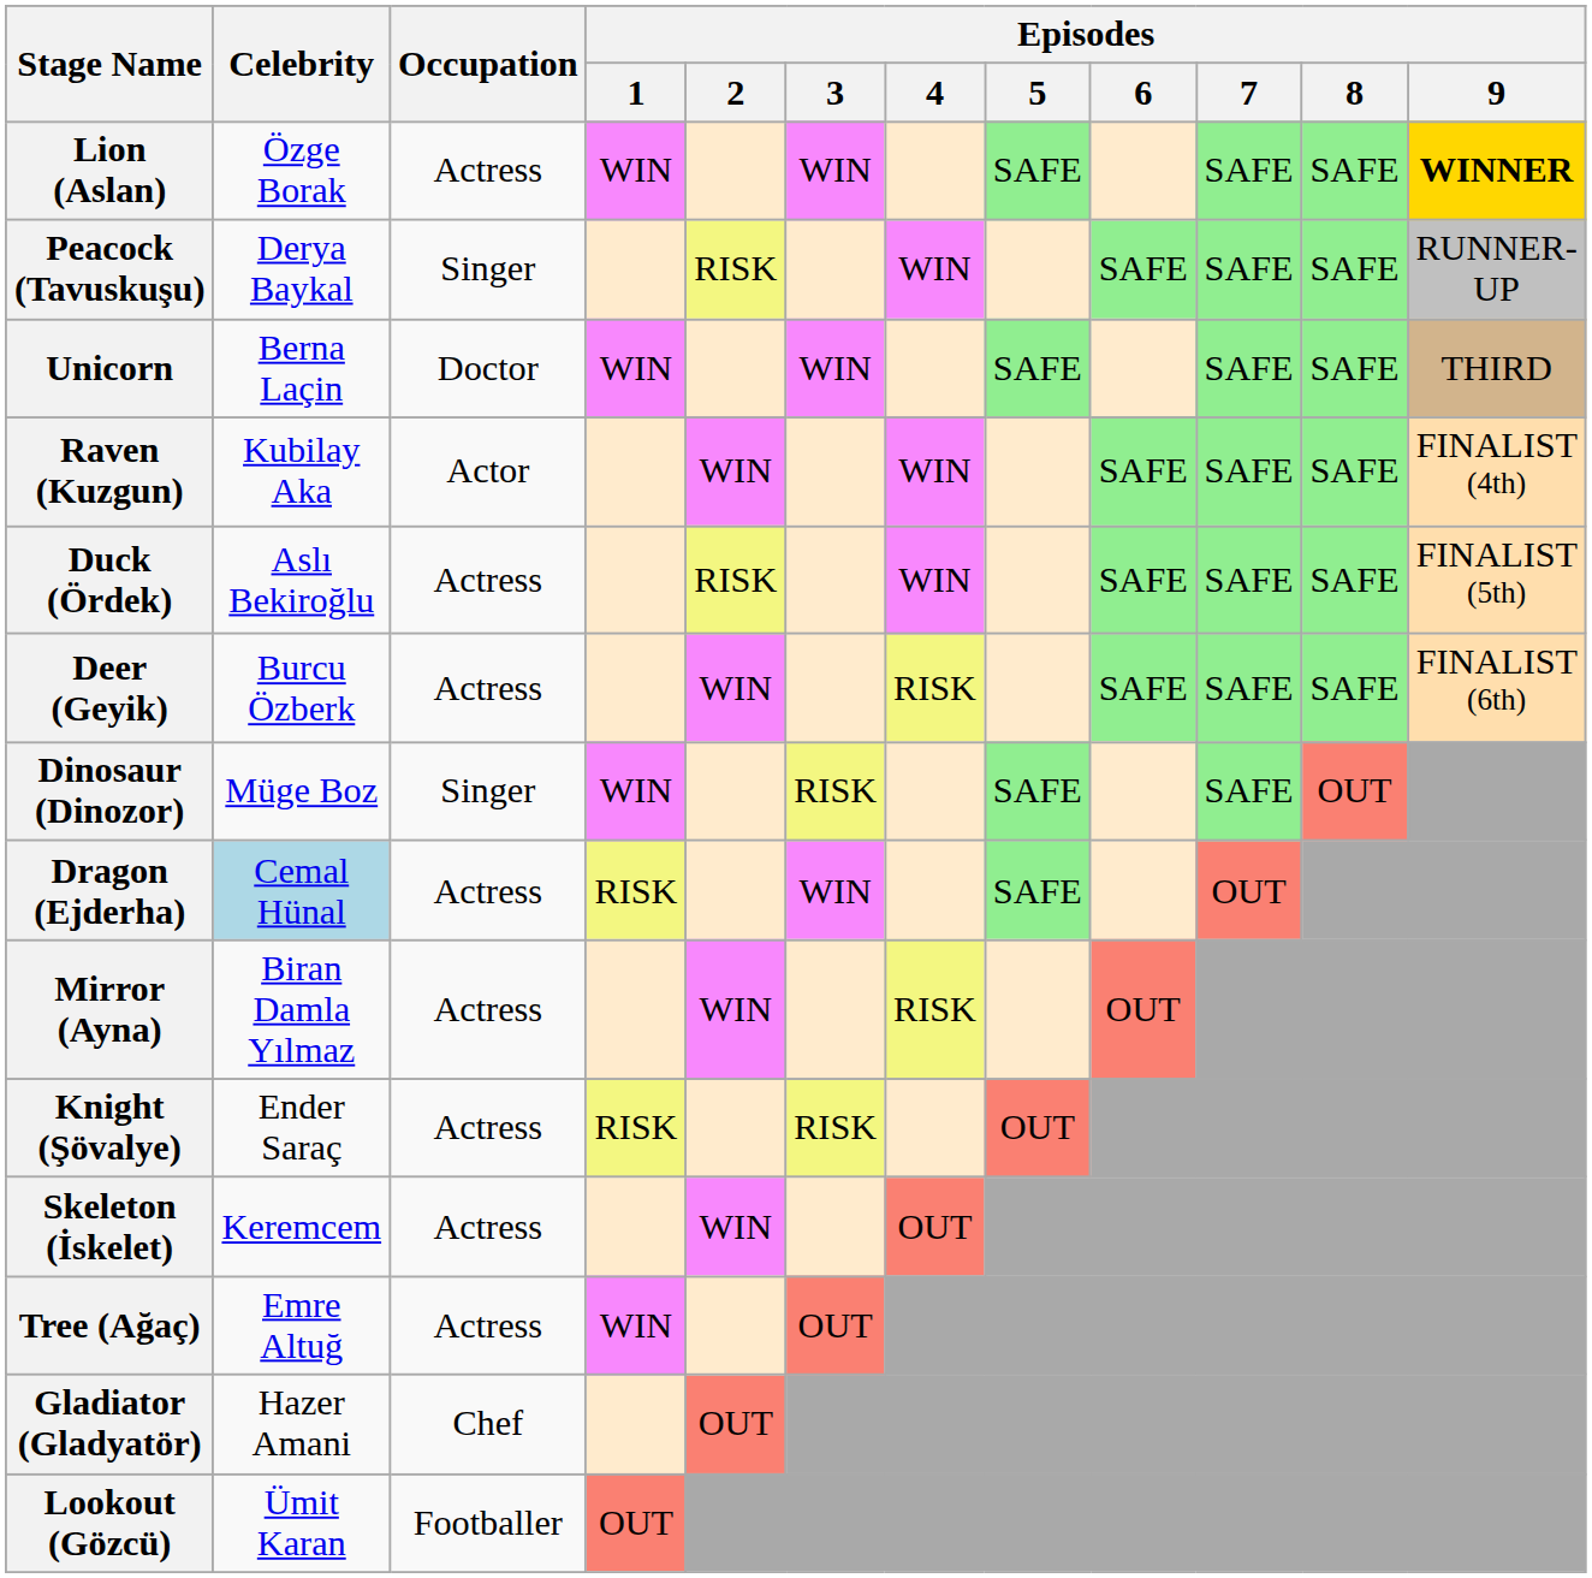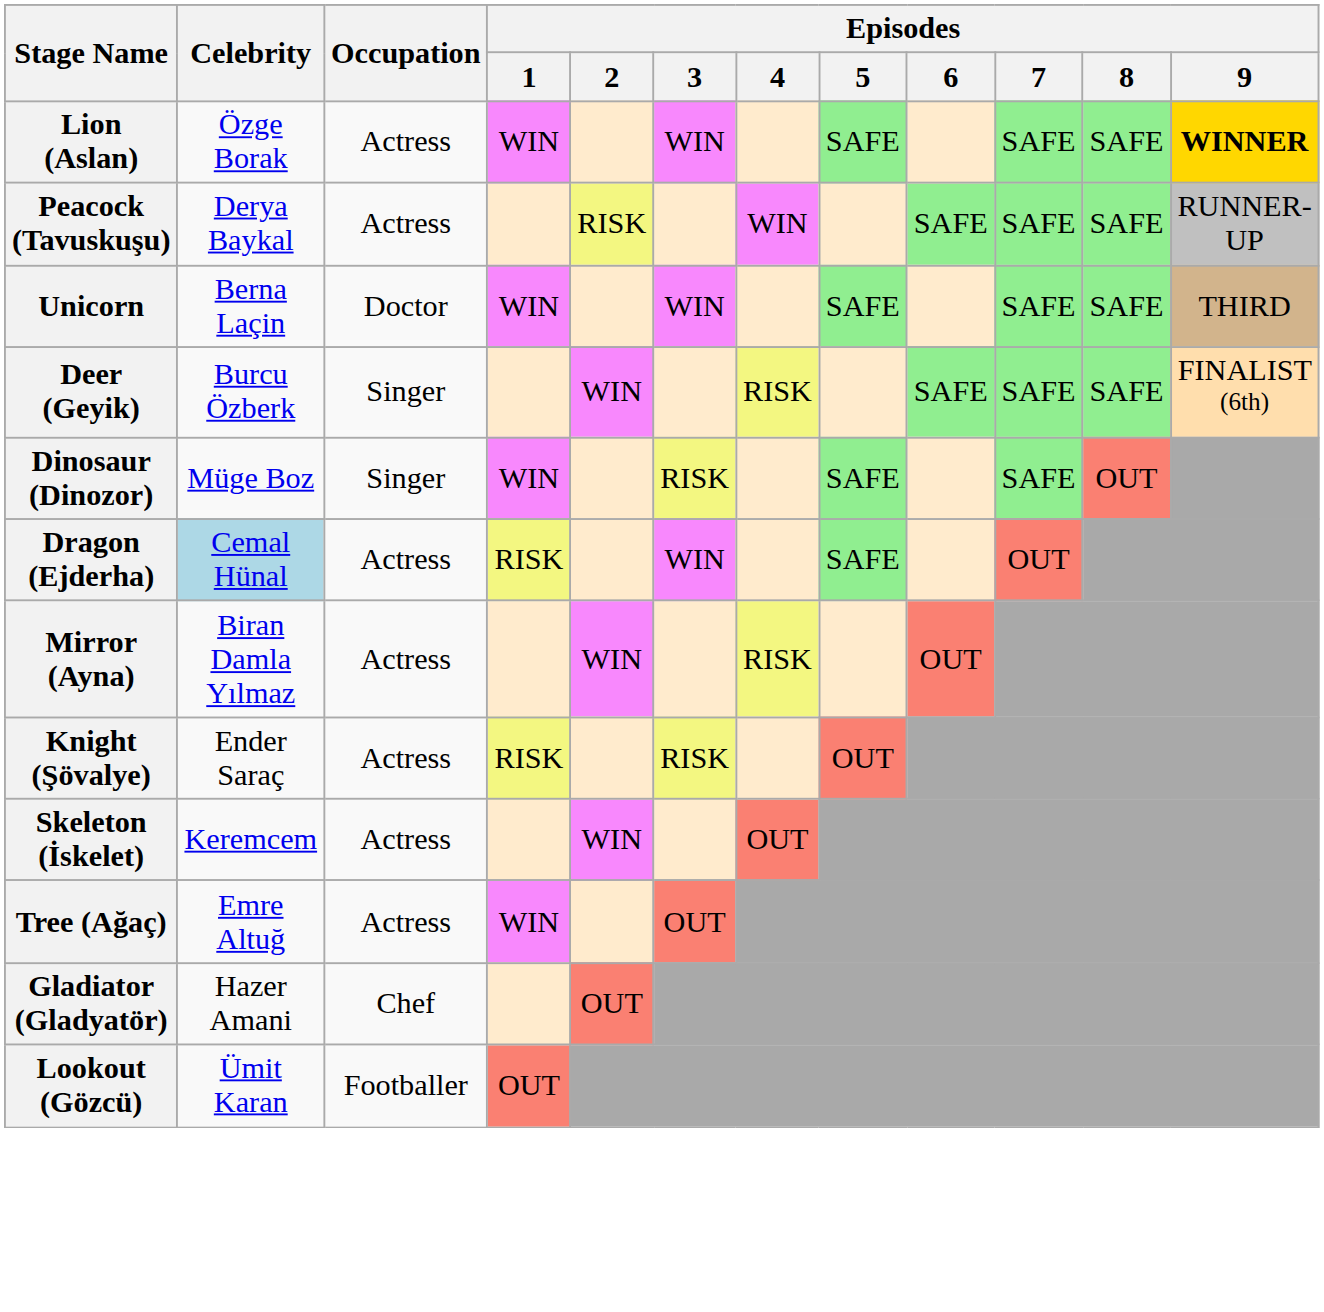 <table class="wikitable" style="text-align:center; ">
 <tr>
 <th rowspan=2>Stage Name</th>
 <th rowspan=2>Celebrity</th>
 <th rowspan=2>Occupation</th>
 <th colspan="9">Episodes</th>
 </tr>
 <tr>
 <th>1</th>
 <th>2</th>
 <th>3</th>
 <th>4</th>
 <th>5</th>
 <th>6</th>
 <th>7</th>
 <th>8</th>
 <th>9</th>
 </tr>
 <tr>
 <th>Lion (Aslan)</th>
 <td><a href='#'>Özge Borak</a></td>
 <td>Actress</td>
 <td bgcolor="#F888FD">WIN</td>
 <td bgcolor=#FFEBCD></td>
 <td bgcolor="#F888FD">WIN</td>
 <td bgcolor=#FFEBCD></td>
 <td bgcolor=lightgreen>SAFE</td>
 <td bgcolor=#FFEBCD></td>
 <td bgcolor=lightgreen>SAFE</td>
 <td bgcolor=lightgreen>SAFE</td>
 <td bgcolor=gold><strong>WINNER</strong></td>
 </tr>
 <tr>
 <th>Peacock (Tavuskuşu)</th>
 <td><a href='#'>Derya Baykal</a></td>
-<td>Singer</td>
+<td>Actress</td>
 <td bgcolor=#FFEBCD></td>
 <td bgcolor="#F3F781">RISK</td>
 <td bgcolor=#FFEBCD></td>
 <td bgcolor="#F888FD">WIN</td>
 <td bgcolor=#FFEBCD></td>
 <td bgcolor=lightgreen>SAFE</td>
 <td bgcolor=lightgreen>SAFE</td>
 <td bgcolor=lightgreen>SAFE</td>
 <td bgcolor=silver>RUNNER-UP</td>
 </tr>
 <tr>
 <th>Unicorn</th>
 <td><a href='#'>Berna Laçin</a></td>
 <td>Doctor</td>
 <td bgcolor="#F888FD">WIN</td>
 <td bgcolor=#FFEBCD></td>
 <td bgcolor="#F888FD">WIN</td>
 <td bgcolor=#FFEBCD></td>
 <td bgcolor=lightgreen>SAFE</td>
 <td bgcolor=#FFEBCD></td>
 <td bgcolor=lightgreen>SAFE</td>
 <td bgcolor=lightgreen>SAFE</td>
 <td bgcolor=tan>THIRD</td>
 </tr>
 <tr>
-<th>Raven (Kuzgun)</th>
-<td><a href='#'>Kubilay Aka</a></td>
-<td>Actor</td>
-<td bgcolor=#FFEBCD></td>
-<td bgcolor="#F888FD">WIN</td>
-<td bgcolor=#FFEBCD></td>
-<td bgcolor="#F888FD">WIN</td>
-<td bgcolor=#FFEBCD></td>
-<td bgcolor=lightgreen>SAFE</td>
-<td bgcolor=lightgreen>SAFE</td>
-<td bgcolor=lightgreen>SAFE</td>
-<td bgcolor=navajowhite>FINALIST <sup>(4th)</sup></td>
-</tr>
-<tr>
-<th>Duck (Ördek)</th>
-<td><a href='#'>Aslı Bekiroğlu</a></td>
-<td>Actress</td>
-<td bgcolor=#FFEBCD></td>
-<td bgcolor="#F3F781">RISK</td>
-<td bgcolor=#FFEBCD></td>
-<td bgcolor="#F888FD">WIN</td>
-<td bgcolor=#FFEBCD></td>
-<td bgcolor=lightgreen>SAFE</td>
-<td bgcolor=lightgreen>SAFE</td>
-<td bgcolor=lightgreen>SAFE</td>
-<td bgcolor=navajowhite>FINALIST <sup>(5th)</sup></td>
-</tr>
-<tr>
 <th>Deer (Geyik)</th>
 <td><a href='#'>Burcu Özberk</a></td>
-<td>Actress</td>
+<td>Singer</td>
 <td bgcolor=#FFEBCD></td>
 <td bgcolor="#F888FD">WIN</td>
 <td bgcolor=#FFEBCD></td>
 <td bgcolor="#F3F781">RISK</td>
 <td bgcolor=#FFEBCD></td>
 <td bgcolor=lightgreen>SAFE</td>
 <td bgcolor=lightgreen>SAFE</td>
 <td bgcolor=lightgreen>SAFE</td>
 <td bgcolor=navajowhite>FINALIST <sup>(6th)</sup></td>
 </tr>
 <tr>
 <th>Dinosaur (Dinozor)</th>
 <td><a href='#'>Müge Boz</a></td>
 <td>Singer</td>
 <td bgcolor="#F888FD">WIN</td>
 <td bgcolor=#FFEBCD></td>
 <td bgcolor="#F3F781">RISK</td>
 <td bgcolor=#FFEBCD></td>
 <td bgcolor=lightgreen>SAFE</td>
 <td bgcolor=#FFEBCD></td>
 <td bgcolor=lightgreen>SAFE</td>
 <td bgcolor=salmon>OUT</td>
 <td colspan="1" bgcolor="darkgrey"></td>
 </tr>
 <tr>
 <th>Dragon (Ejderha)</th>
 <td style="background: lightblue;"><a href='#'>Cemal Hünal</a></td>
 <td>Actress</td>
 <td bgcolor="#F3F781">RISK</td>
 <td bgcolor=#FFEBCD></td>
 <td bgcolor="#F888FD">WIN</td>
 <td bgcolor=#FFEBCD></td>
 <td bgcolor=lightgreen>SAFE</td>
 <td bgcolor=#FFEBCD></td>
 <td bgcolor=salmon>OUT</td>
 <td colspan="2" bgcolor="darkgrey"></td>
 </tr>
 <tr>
 <th>Mirror (Ayna)</th>
 <td><a href='#'>Biran Damla Yılmaz</a></td>
 <td>Actress</td>
 <td bgcolor=#FFEBCD></td>
 <td bgcolor="#F888FD">WIN</td>
 <td bgcolor=#FFEBCD></td>
 <td bgcolor="#F3F781">RISK</td>
 <td bgcolor=#FFEBCD></td>
 <td bgcolor=salmon>OUT</td>
 <td colspan="3" bgcolor="darkgrey"></td>
 </tr>
 <tr>
 <th>Knight (Şövalye)</th>
 <td>Ender Saraç</td>
 <td>Actress</td>
 <td bgcolor="#F3F781">RISK</td>
 <td bgcolor=#FFEBCD></td>
 <td bgcolor="#F3F781">RISK</td>
 <td bgcolor=#FFEBCD></td>
 <td bgcolor=salmon>OUT</td>
 <td colspan="4" bgcolor="darkgrey"></td>
 </tr>
 <tr>
 <th>Skeleton (İskelet)</th>
 <td><a href='#'>Keremcem</a></td>
 <td>Actress</td>
 <td bgcolor=#FFEBCD></td>
 <td bgcolor="#F888FD">WIN</td>
 <td bgcolor=#FFEBCD></td>
 <td bgcolor=salmon>OUT</td>
 <td colspan="5" bgcolor="darkgrey"></td>
 </tr>
 <tr>
 <th>Tree (Ağaç)</th>
 <td><a href='#'>Emre Altuğ</a></td>
 <td>Actress</td>
 <td bgcolor="#F888FD">WIN</td>
 <td bgcolor=#FFEBCD></td>
 <td bgcolor=salmon>OUT</td>
 <td colspan="6" bgcolor="darkgrey"></td>
 </tr>
 <tr>
 <th>Gladiator (Gladyatör)</th>
 <td>Hazer Amani</td>
 <td>Chef</td>
 <td bgcolor=#FFEBCD></td>
 <td bgcolor=salmon>OUT</td>
 <td colspan="7" bgcolor="darkgrey"></td>
 </tr>
 <tr>
 <th>Lookout (Gözcü)</th>
 <td><a href='#'>Ümit Karan</a></td>
 <td>Footballer</td>
 <td bgcolor=salmon>OUT</td>
 <td colspan="8" bgcolor="darkgrey"></td>
 </tr>
 </table>
